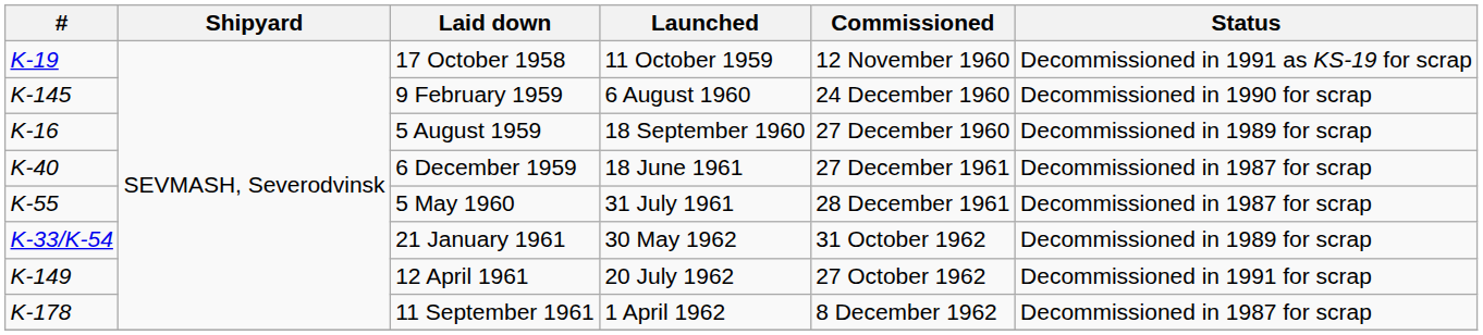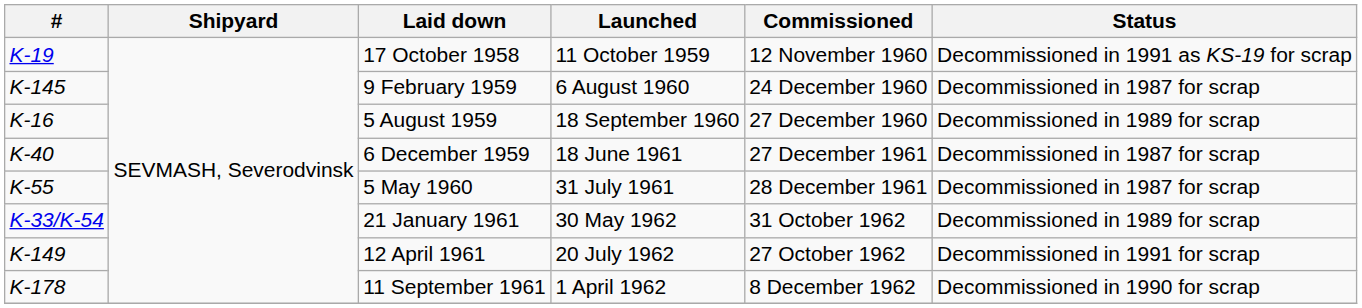 <table class="wikitable">
 <tr>
 <th>#</th>
 <th>Shipyard</th>
 <th>Laid down</th>
 <th>Launched</th>
 <th>Commissioned</th>
 <th>Status</th>
 </tr>
 <tr>
 <td><em><a href='#'>K-19</a></em></td>
 <td rowspan=8>SEVMASH, Severodvinsk</td>
 <td>17 October  1958</td>
 <td>11 October  1959</td>
 <td>12 November 1960</td>
 <td>Decommissioned in 1991 as <em>KS-19</em> for scrap</td>
 </tr>
 <tr>
 <td><em>K-145</em></td>
 <td>9 February 1959</td>
 <td>6 August 1960</td>
 <td>24 December 1960</td>
-<td>Decommissioned in 1990 for scrap</td>
+<td>Decommissioned in 1987 for scrap</td>
 </tr>
 <tr>
 <td><em>K-16</em></td>
 <td>5 August 1959</td>
 <td>18 September 1960</td>
 <td>27 December 1960</td>
 <td>Decommissioned in 1989 for scrap</td>
 </tr>
 <tr>
 <td><em>K-40</em></td>
 <td>6 December 1959</td>
 <td>18 June 1961</td>
 <td>27 December 1961</td>
 <td>Decommissioned in 1987 for scrap</td>
 </tr>
 <tr>
 <td><em>K-55</em></td>
 <td>5 May 1960</td>
 <td>31 July 1961</td>
 <td>28 December 1961</td>
 <td>Decommissioned in 1987 for scrap</td>
 </tr>
 <tr>
 <td><em><a href='#'>K-33/K-54</a></em></td>
 <td>21 January 1961</td>
 <td>30 May 1962</td>
 <td>31 October 1962</td>
 <td>Decommissioned in 1989 for scrap</td>
 </tr>
 <tr>
 <td><em>K-149</em></td>
 <td>12 April 1961</td>
 <td>20 July 1962</td>
 <td>27 October 1962</td>
 <td>Decommissioned in 1991 for scrap</td>
 </tr>
 <tr>
 <td><em>K-178</em></td>
 <td>11 September 1961</td>
 <td>1 April 1962</td>
 <td>8 December 1962</td>
-<td>Decommissioned in 1987 for scrap</td>
+<td>Decommissioned in 1990 for scrap</td>
 </tr>
 <tr>
 </tr>
 </table>
